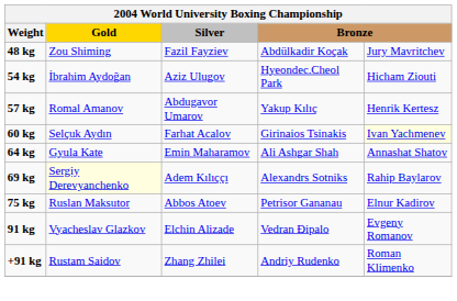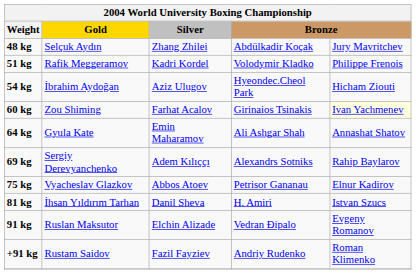 <table class="wikitable">
 <tr>
 <th colspan=5 style="border-right:0px;";><strong>2004 World University Boxing Championship</strong></th>
 </tr>
 <tr bgcolor="#efefef">
 <th><strong>Weight</strong></th>
 <td align=center bgcolor="gold"><strong>Gold</strong></td>
 <td align=center bgcolor="silver"><strong>Silver</strong></td>
 <td colspan=2 align=center bgcolor="CC9966"><strong>Bronze</strong></td>
 </tr>
 <tr>
 <td><strong>48 kg</strong></td>
-<td>  <a href='#'>Zou Shiming</a></td>
-<td>  <a href='#'>Fazil Fayziev</a></td>
+<td>  <a href='#'>Selçuk Aydın</a></td>
+<td>  <a href='#'>Zhang Zhilei</a></td>
 <td>  <a href='#'>Abdülkadir Koçak</a></td>
 <td>  <a href='#'>Jury Mavritchev</a></td>
+</tr>
+<tr>
+<td><strong>51 kg</strong></td>
+<td>  <a href='#'>Rafik Meggeramov</a></td>
+<td>  <a href='#'>Kadri Kordel</a></td>
+<td>  <a href='#'>Volodymir Kladko</a></td>
+<td>  <a href='#'>Philippe Frenois</a></td>
 </tr>
 <tr>
 <td><strong>54 kg</strong></td>
 <td>  <a href='#'>İbrahim Aydoğan</a></td>
 <td>  <a href='#'>Aziz Ulugov</a></td>
 <td>  <a href='#'>Hyeondec.Cheol Park</a></td>
 <td>  <a href='#'>Hicham Ziouti</a></td>
 </tr>
 <tr>
-<td><strong>57 kg</strong></td>
-<td>  <a href='#'>Romal Amanov</a></td>
-<td>  <a href='#'>Abdugavor Umarov</a></td>
-<td>  <a href='#'>Yakup Kılıç</a></td>
-<td>  <a href='#'>Henrik Kertesz</a></td>
-</tr>
-<tr>
 <td><strong>60 kg</strong></td>
-<td>  <a href='#'>Selçuk Aydın</a></td>
+<td>  <a href='#'>Zou Shiming</a></td>
 <td>  <a href='#'>Farhat Acalov</a></td>
 <td>  <a href='#'>Girinaios Tsinakis</a></td>
 <td style="background: lightyellow;">  <a href='#'>Ivan Yachmenev</a></td>
 </tr>
 <tr>
 <td><strong>64 kg</strong></td>
 <td>  <a href='#'>Gyula Kate</a></td>
 <td>  <a href='#'>Emin Maharamov</a></td>
 <td>  <a href='#'>Ali Ashgar Shah</a></td>
 <td>  <a href='#'>Annashat Shatov</a></td>
 </tr>
 <tr>
 <td><strong>69 kg</strong></td>
-<td style="background: lightyellow;">  <a href='#'>Sergiy Derevyanchenko</a></td>
+<td>  <a href='#'>Sergiy Derevyanchenko</a></td>
 <td>  <a href='#'>Adem Kılıççı</a></td>
 <td>  <a href='#'>Alexandrs Sotniks</a></td>
 <td>  <a href='#'>Rahip Baylarov</a></td>
 </tr>
 <tr>
 <td><strong>75 kg</strong></td>
-<td>  <a href='#'>Ruslan Maksutor</a></td>
+<td>  <a href='#'>Vyacheslav Glazkov</a></td>
 <td>  <a href='#'>Abbos Atoev</a></td>
 <td>  <a href='#'>Petrisor Gananau</a></td>
 <td>  <a href='#'>Elnur Kadirov</a></td>
 </tr>
 <tr>
+<td><strong>81 kg</strong></td>
+<td>  <a href='#'>İhsan Yıldırım Tarhan</a></td>
+<td>  <a href='#'>Danil Sheva</a></td>
+<td>  <a href='#'>H. Amiri</a></td>
+<td>  <a href='#'>Istvan Szucs</a></td>
+</tr>
+<tr>
 <td><strong>91 kg</strong></td>
-<td>  <a href='#'>Vyacheslav Glazkov</a></td>
+<td>  <a href='#'>Ruslan Maksutor</a></td>
 <td>  <a href='#'>Elchin Alizade</a></td>
 <td>  <a href='#'>Vedran Đipalo</a></td>
 <td>  <a href='#'>Evgeny Romanov</a></td>
 </tr>
 <tr>
 <td><strong>+91 kg</strong></td>
 <td>  <a href='#'>Rustam Saidov</a></td>
-<td>  <a href='#'>Zhang Zhilei</a></td>
+<td>  <a href='#'>Fazil Fayziev</a></td>
 <td>  <a href='#'>Andriy Rudenko</a></td>
 <td>  <a href='#'>Roman Klimenko</a></td>
 </tr>
 <tr>
 </tr>
 </table>
